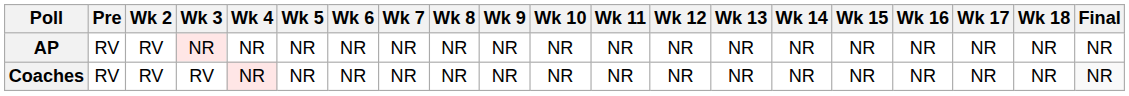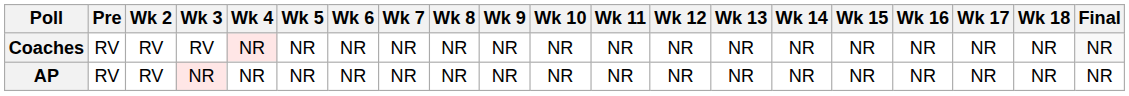 <table class="wikitable" style="white-space:nowrap;">
 <tr>
 <th>Poll</th>
 <th>Pre</th>
 <th>Wk 2</th>
 <th>Wk 3</th>
 <th>Wk 4</th>
 <th>Wk 5</th>
 <th>Wk 6</th>
 <th>Wk 7</th>
 <th>Wk 8</th>
 <th>Wk 9</th>
 <th>Wk 10</th>
 <th>Wk 11</th>
 <th>Wk 12</th>
 <th>Wk 13</th>
 <th>Wk 14</th>
 <th>Wk 15</th>
 <th>Wk 16</th>
 <th>Wk 17</th>
 <th>Wk 18</th>
 <th>Final</th>
 </tr>
 <tr style="text-align:center;">
+<th>Coaches</th>
+<td style="background:#FFF;">RV</td>
+<td style="background:#FFF;">RV</td>
+<td style="background:#FFF;">RV</td>
+<td style="background:#FFE6E6;">NR</td>
+<td style="background:#FFF;">NR</td>
+<td style="background:#FFF;">NR</td>
+<td style="background:#FFF;">NR</td>
+<td style="background:#FFF;">NR</td>
+<td style="background:#FFF;">NR</td>
+<td style="background:#FFF;">NR</td>
+<td style="background:#FFF;">NR</td>
+<td style="background:#FFF;">NR</td>
+<td style="background:#FFF;">NR</td>
+<td style="background:#FFF;">NR</td>
+<td style="background:#FFF;">NR</td>
+<td style="background:#FFF;">NR</td>
+<td style="background:#FFF;">NR</td>
+<td style="background:#FFF;">NR</td>
+<td>NR</td>
+</tr>
+<tr style="text-align:center;">
 <th>AP</th>
 <td style="background:#FFF;">RV</td>
 <td style="background:#FFF;">RV</td>
 <td style="background:#FFE6E6;">NR</td>
 <td style="background:#FFF;">NR</td>
 <td style="background:#FFF;">NR</td>
 <td style="background:#FFF;">NR</td>
 <td style="background:#FFF;">NR</td>
 <td style="background:#FFF;">NR</td>
 <td style="background:#FFF;">NR</td>
 <td style="background:#FFF;">NR</td>
 <td style="background:#FFF;">NR</td>
 <td style="background:#FFF;">NR</td>
 <td style="background:#FFF;">NR</td>
 <td style="background:#FFF;">NR</td>
 <td style="background:#FFF;">NR</td>
 <td style="background:#FFF;">NR</td>
 <td style="background:#FFF;">NR</td>
 <td style="background:#FFF;">NR</td>
 <td style="background:#FFF;">NR</td>
 </tr>
-<tr style="text-align:center;">
-<th>Coaches</th>
-<td style="background:#FFF;">RV</td>
-<td style="background:#FFF;">RV</td>
-<td style="background:#FFF;">RV</td>
-<td style="background:#FFE6E6;">NR</td>
-<td style="background:#FFF;">NR</td>
-<td style="background:#FFF;">NR</td>
-<td style="background:#FFF;">NR</td>
-<td style="background:#FFF;">NR</td>
-<td style="background:#FFF;">NR</td>
-<td style="background:#FFF;">NR</td>
-<td style="background:#FFF;">NR</td>
-<td style="background:#FFF;">NR</td>
-<td style="background:#FFF;">NR</td>
-<td style="background:#FFF;">NR</td>
-<td style="background:#FFF;">NR</td>
-<td style="background:#FFF;">NR</td>
-<td style="background:#FFF;">NR</td>
-<td style="background:#FFF;">NR</td>
-<td>NR</td>
-</tr>
 </table>
